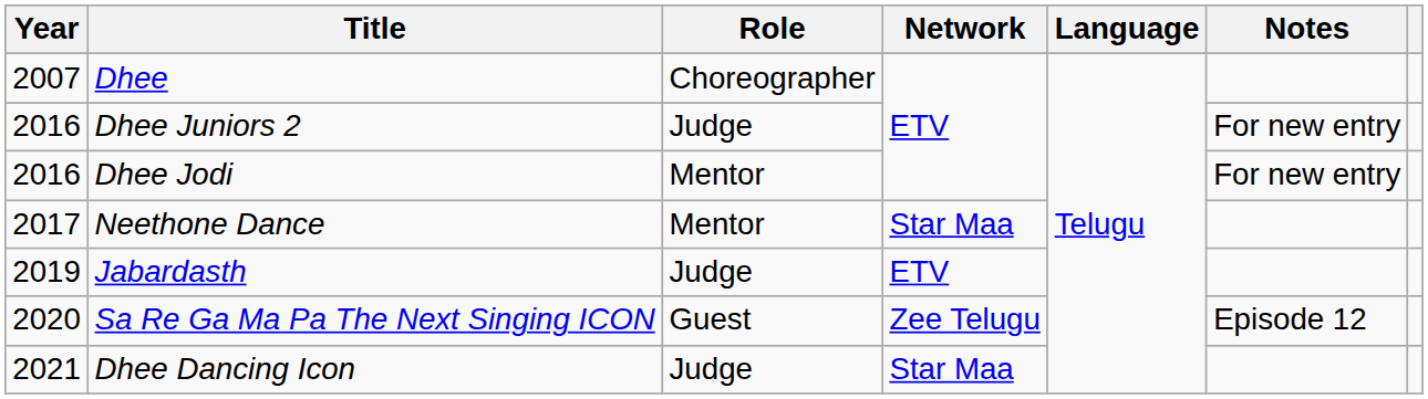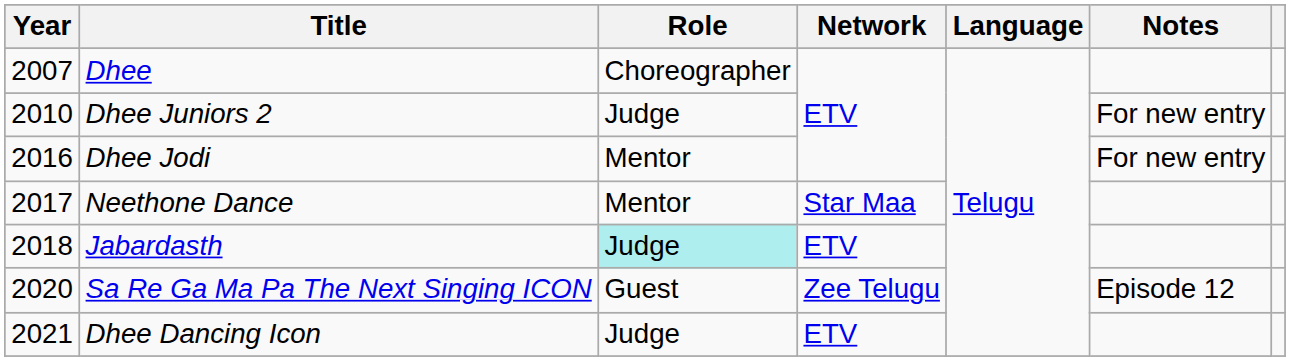 <table class="wikitable">
 <tr>
 <th>Year</th>
 <th>Title</th>
 <th>Role</th>
 <th>Network</th>
 <th>Language</th>
 <th>Notes</th>
 <th class="unsortable"></th>
 </tr>
 <tr>
 <td>2007</td>
 <td><a href='#'><em>Dhee</em></a></td>
 <td>Choreographer</td>
 <td rowspan="3"><a href='#'>ETV</a></td>
 <td rowspan="7"><a href='#'>Telugu</a></td>
 <td></td>
 <td></td>
 </tr>
 <tr>
-<td>2016</td>
+<td>2010</td>
 <td><em>Dhee Juniors 2</em></td>
 <td>Judge</td>
 <td>For new entry</td>
 <td></td>
 </tr>
 <tr>
 <td>2016</td>
 <td><em>Dhee Jodi</em></td>
 <td>Mentor</td>
 <td>For new entry</td>
 <td></td>
 </tr>
 <tr>
 <td>2017</td>
 <td><em>Neethone Dance</em></td>
 <td>Mentor</td>
 <td><a href='#'>Star Maa</a></td>
 <td></td>
 <td style="text-align:center;"></td>
 </tr>
 <tr>
-<td>2019</td>
+<td>2018</td>
 <td><a href='#'><em>Jabardasth</em></a></td>
-<td>Judge</td>
+<td style="background: paleturquoise;">Judge</td>
 <td><a href='#'>ETV</a></td>
 <td></td>
 <td style="text-align:center;"></td>
 </tr>
 <tr>
 <td>2020</td>
 <td><em><a href='#'>Sa Re Ga Ma Pa The Next Singing ICON</a></em></td>
 <td>Guest</td>
 <td><a href='#'>Zee Telugu</a></td>
 <td>Episode 12</td>
 <td style="text-align:center;"></td>
 </tr>
 <tr>
 <td>2021</td>
 <td><em>Dhee Dancing Icon</em></td>
 <td>Judge</td>
-<td><a href='#'>Star Maa</a></td>
+<td><a href='#'>ETV</a></td>
 <td></td>
 <td></td>
 </tr>
 </table>
